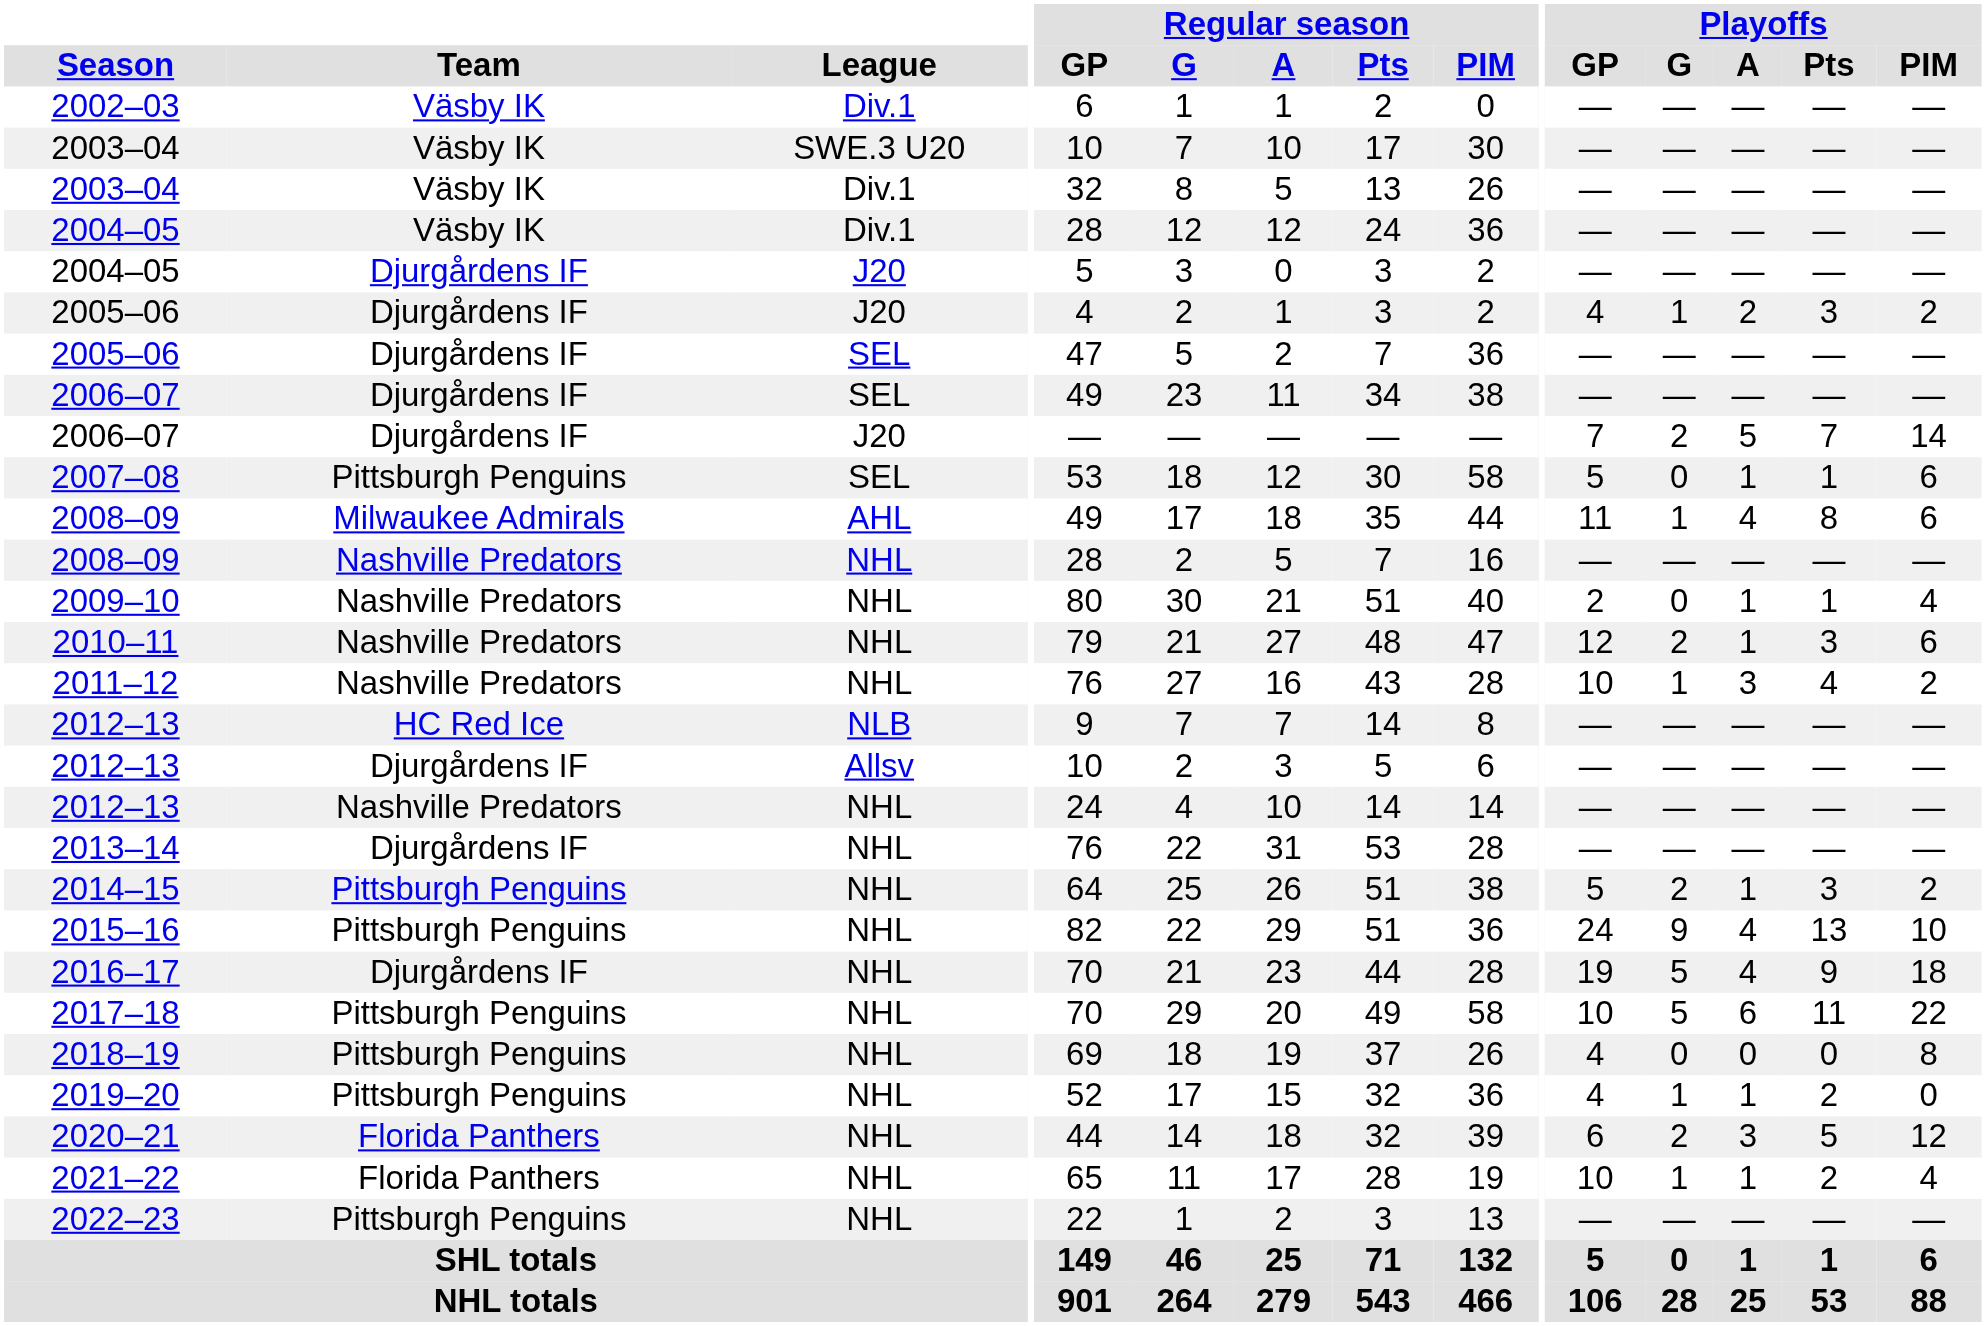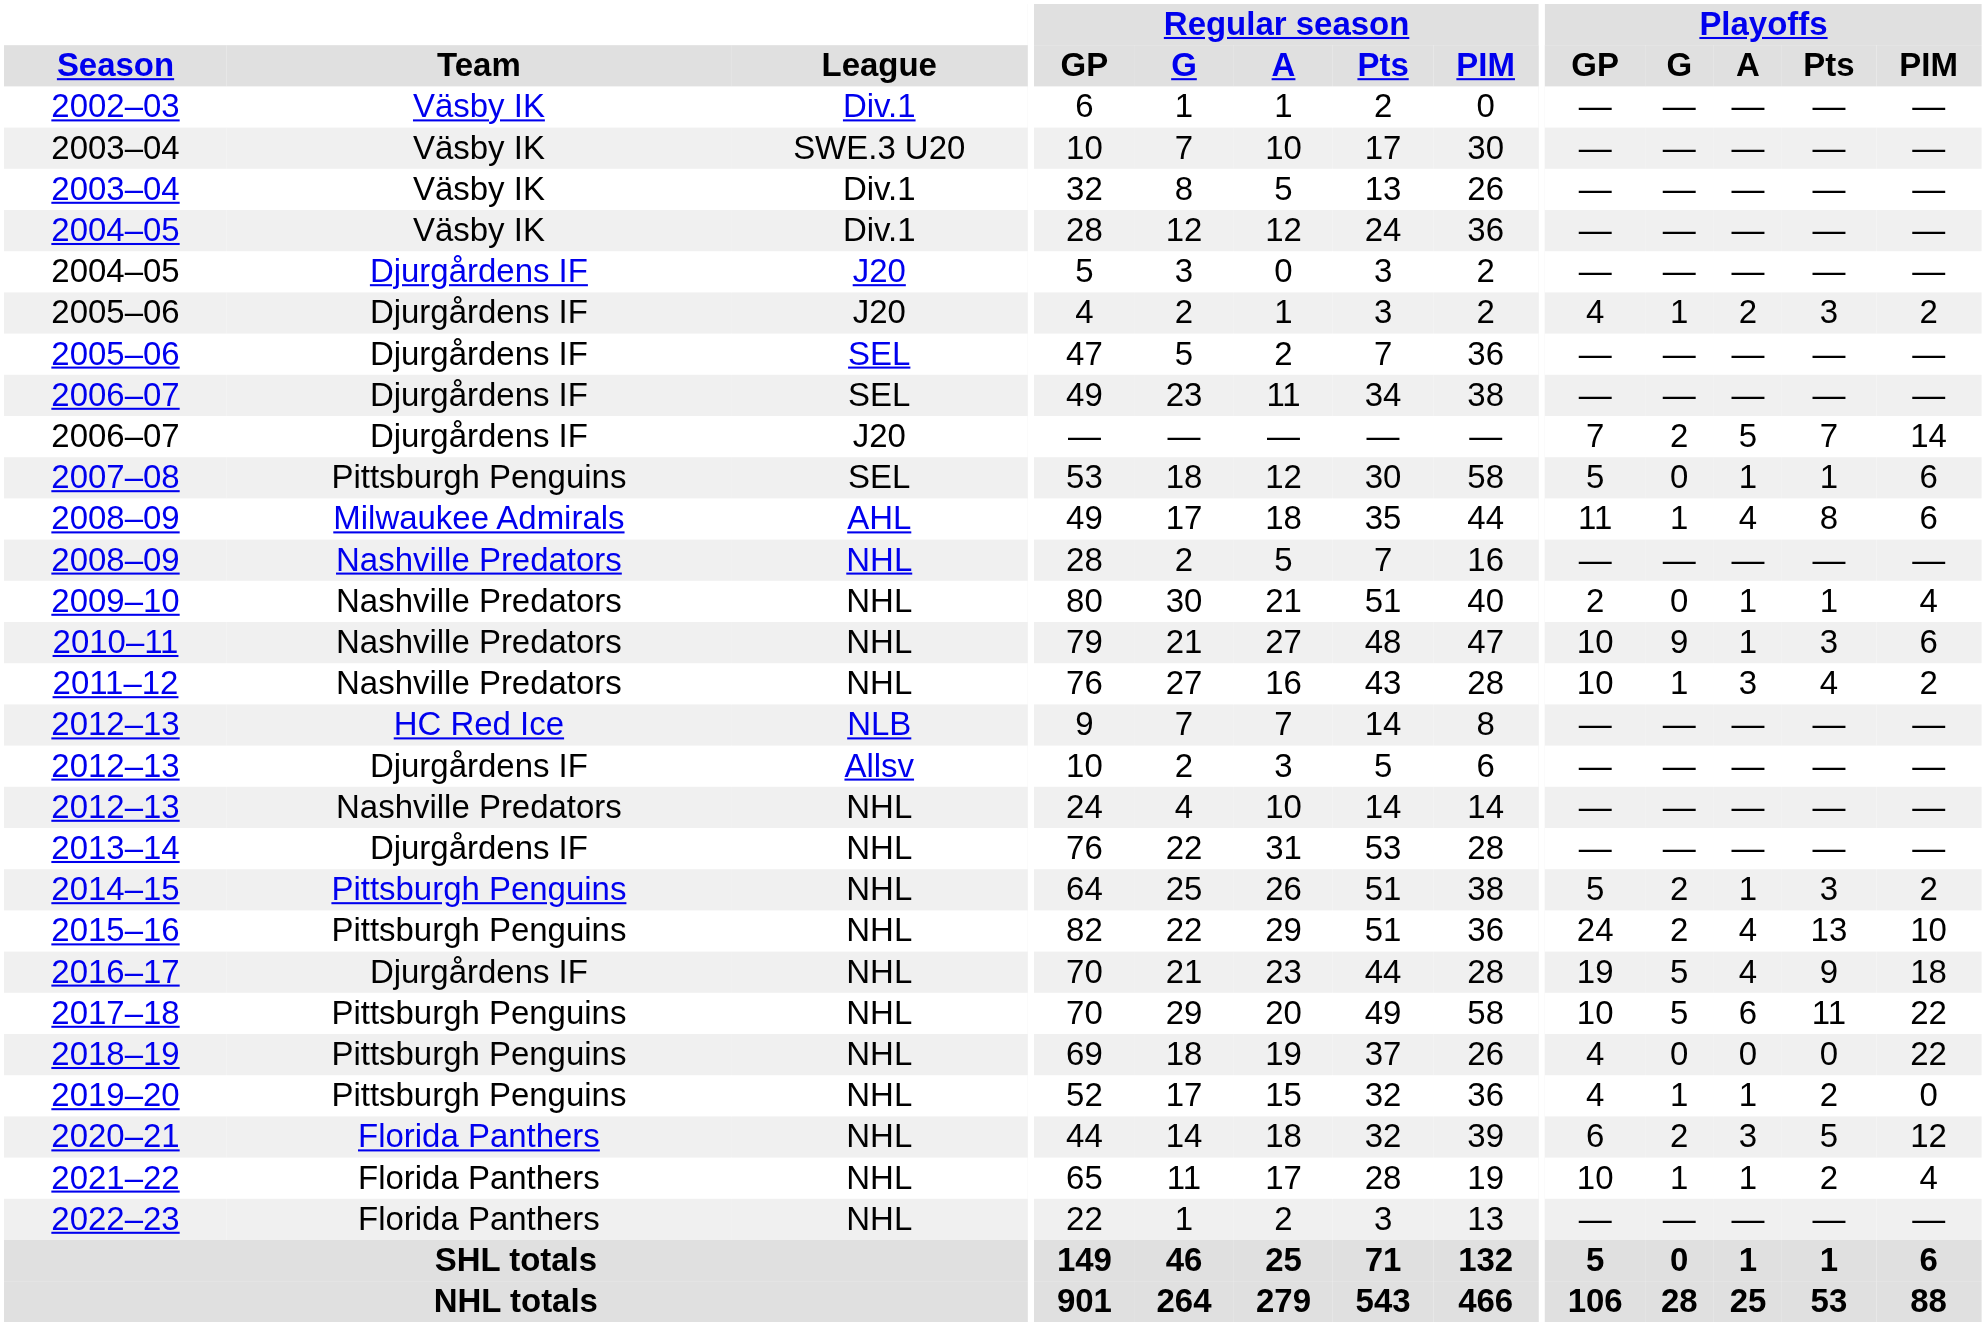 <table border="0" cellpadding="1" cellspacing="0" style="text-align:center; width:60em;">
 <tr bgcolor="#e0e0e0">
 <th colspan="3" bgcolor="#ffffff"></th>
 <th rowspan="99" bgcolor="#ffffff"></th>
 <th colspan="5"><a href='#'>Regular season</a></th>
 <th rowspan="99" bgcolor="#ffffff"></th>
 <th colspan="5"><a href='#'>Playoffs</a></th>
 </tr>
 <tr bgcolor="#e0e0e0">
 <th><a href='#'>Season</a></th>
 <th>Team</th>
 <th>League</th>
 <th>GP</th>
 <th><a href='#'>G</a></th>
 <th><a href='#'>A</a></th>
 <th><a href='#'>Pts</a></th>
 <th><a href='#'>PIM</a></th>
 <th>GP</th>
 <th>G</th>
 <th>A</th>
 <th>Pts</th>
 <th>PIM</th>
 </tr>
 <tr>
 <td><a href='#'>2002–03</a></td>
 <td><a href='#'>Väsby IK</a></td>
 <td><a href='#'>Div.1</a></td>
 <td>6</td>
 <td>1</td>
 <td>1</td>
 <td>2</td>
 <td>0</td>
 <td>—</td>
 <td>—</td>
 <td>—</td>
 <td>—</td>
 <td>—</td>
 </tr>
 <tr bgcolor="#f0f0f0">
 <td>2003–04</td>
 <td>Väsby IK</td>
 <td>SWE.3 U20</td>
 <td>10</td>
 <td>7</td>
 <td>10</td>
 <td>17</td>
 <td>30</td>
 <td>—</td>
 <td>—</td>
 <td>—</td>
 <td>—</td>
 <td>—</td>
 </tr>
 <tr>
 <td><a href='#'>2003–04</a></td>
 <td>Väsby IK</td>
 <td>Div.1</td>
 <td>32</td>
 <td>8</td>
 <td>5</td>
 <td>13</td>
 <td>26</td>
 <td>—</td>
 <td>—</td>
 <td>—</td>
 <td>—</td>
 <td>—</td>
 </tr>
 <tr bgcolor="#f0f0f0">
 <td><a href='#'>2004–05</a></td>
 <td>Väsby IK</td>
 <td>Div.1</td>
 <td>28</td>
 <td>12</td>
 <td>12</td>
 <td>24</td>
 <td>36</td>
 <td>—</td>
 <td>—</td>
 <td>—</td>
 <td>—</td>
 <td>—</td>
 </tr>
 <tr>
 <td>2004–05</td>
 <td><a href='#'>Djurgårdens IF</a></td>
 <td><a href='#'>J20</a></td>
 <td>5</td>
 <td>3</td>
 <td>0</td>
 <td>3</td>
 <td>2</td>
 <td>—</td>
 <td>—</td>
 <td>—</td>
 <td>—</td>
 <td>—</td>
 </tr>
 <tr bgcolor="#f0f0f0">
 <td>2005–06</td>
 <td>Djurgårdens IF</td>
 <td>J20</td>
 <td>4</td>
 <td>2</td>
 <td>1</td>
 <td>3</td>
 <td>2</td>
 <td>4</td>
 <td>1</td>
 <td>2</td>
 <td>3</td>
 <td>2</td>
 </tr>
 <tr>
 <td><a href='#'>2005–06</a></td>
 <td>Djurgårdens IF</td>
 <td><a href='#'>SEL</a></td>
 <td>47</td>
 <td>5</td>
 <td>2</td>
 <td>7</td>
 <td>36</td>
 <td>—</td>
 <td>—</td>
 <td>—</td>
 <td>—</td>
 <td>—</td>
 </tr>
 <tr bgcolor="#f0f0f0">
 <td><a href='#'>2006–07</a></td>
 <td>Djurgårdens IF</td>
 <td>SEL</td>
 <td>49</td>
 <td>23</td>
 <td>11</td>
 <td>34</td>
 <td>38</td>
 <td>—</td>
 <td>—</td>
 <td>—</td>
 <td>—</td>
 <td>—</td>
 </tr>
 <tr>
 <td>2006–07</td>
 <td>Djurgårdens IF</td>
 <td>J20</td>
 <td>—</td>
 <td>—</td>
 <td>—</td>
 <td>—</td>
 <td>—</td>
 <td>7</td>
 <td>2</td>
 <td>5</td>
 <td>7</td>
 <td>14</td>
 </tr>
 <tr bgcolor="#f0f0f0">
 <td><a href='#'>2007–08</a></td>
 <td>Pittsburgh Penguins</td>
 <td>SEL</td>
 <td>53</td>
 <td>18</td>
 <td>12</td>
 <td>30</td>
 <td>58</td>
 <td>5</td>
 <td>0</td>
 <td>1</td>
 <td>1</td>
 <td>6</td>
 </tr>
 <tr>
 <td><a href='#'>2008–09</a></td>
 <td><a href='#'>Milwaukee Admirals</a></td>
 <td><a href='#'>AHL</a></td>
 <td>49</td>
 <td>17</td>
 <td>18</td>
 <td>35</td>
 <td>44</td>
 <td>11</td>
 <td>1</td>
 <td>4</td>
 <td>8</td>
 <td>6</td>
 </tr>
 <tr bgcolor="#f0f0f0">
 <td><a href='#'>2008–09</a></td>
 <td><a href='#'>Nashville Predators</a></td>
 <td><a href='#'>NHL</a></td>
 <td>28</td>
 <td>2</td>
 <td>5</td>
 <td>7</td>
 <td>16</td>
 <td>—</td>
 <td>—</td>
 <td>—</td>
 <td>—</td>
 <td>—</td>
 </tr>
 <tr>
 <td><a href='#'>2009–10</a></td>
 <td>Nashville Predators</td>
 <td>NHL</td>
 <td>80</td>
 <td>30</td>
 <td>21</td>
 <td>51</td>
 <td>40</td>
 <td>2</td>
 <td>0</td>
 <td>1</td>
 <td>1</td>
 <td>4</td>
 </tr>
 <tr bgcolor="#f0f0f0">
 <td><a href='#'>2010–11</a></td>
 <td>Nashville Predators</td>
 <td>NHL</td>
 <td>79</td>
 <td>21</td>
 <td>27</td>
 <td>48</td>
 <td>47</td>
-<td>12</td>
-<td>2</td>
+<td>10</td>
+<td>9</td>
 <td>1</td>
 <td>3</td>
 <td>6</td>
 </tr>
 <tr>
 <td><a href='#'>2011–12</a></td>
 <td>Nashville Predators</td>
 <td>NHL</td>
 <td>76</td>
 <td>27</td>
 <td>16</td>
 <td>43</td>
 <td>28</td>
 <td>10</td>
 <td>1</td>
 <td>3</td>
 <td>4</td>
 <td>2</td>
 </tr>
 <tr bgcolor="#f0f0f0">
 <td><a href='#'>2012–13</a></td>
 <td><a href='#'>HC Red Ice</a></td>
 <td><a href='#'>NLB</a></td>
 <td>9</td>
 <td>7</td>
 <td>7</td>
 <td>14</td>
 <td>8</td>
 <td>—</td>
 <td>—</td>
 <td>—</td>
 <td>—</td>
 <td>—</td>
 </tr>
 <tr>
 <td><a href='#'>2012–13</a></td>
 <td>Djurgårdens IF</td>
 <td><a href='#'>Allsv</a></td>
 <td>10</td>
 <td>2</td>
 <td>3</td>
 <td>5</td>
 <td>6</td>
 <td>—</td>
 <td>—</td>
 <td>—</td>
 <td>—</td>
 <td>—</td>
 </tr>
 <tr bgcolor="#f0f0f0">
 <td><a href='#'>2012–13</a></td>
 <td>Nashville Predators</td>
 <td>NHL</td>
 <td>24</td>
 <td>4</td>
 <td>10</td>
 <td>14</td>
 <td>14</td>
 <td>—</td>
 <td>—</td>
 <td>—</td>
 <td>—</td>
 <td>—</td>
 </tr>
 <tr>
 <td><a href='#'>2013–14</a></td>
 <td>Djurgårdens IF</td>
 <td>NHL</td>
 <td>76</td>
 <td>22</td>
 <td>31</td>
 <td>53</td>
 <td>28</td>
 <td>—</td>
 <td>—</td>
 <td>—</td>
 <td>—</td>
 <td>—</td>
 </tr>
 <tr bgcolor="#f0f0f0">
 <td><a href='#'>2014–15</a></td>
 <td><a href='#'>Pittsburgh Penguins</a></td>
 <td>NHL</td>
 <td>64</td>
 <td>25</td>
 <td>26</td>
 <td>51</td>
 <td>38</td>
 <td>5</td>
 <td>2</td>
 <td>1</td>
 <td>3</td>
 <td>2</td>
 </tr>
 <tr>
 <td><a href='#'>2015–16</a></td>
 <td>Pittsburgh Penguins</td>
 <td>NHL</td>
 <td>82</td>
 <td>22</td>
 <td>29</td>
 <td>51</td>
 <td>36</td>
 <td>24</td>
-<td>9</td>
+<td>2</td>
 <td>4</td>
 <td>13</td>
 <td>10</td>
 </tr>
 <tr bgcolor="#f0f0f0">
 <td><a href='#'>2016–17</a></td>
 <td>Djurgårdens IF</td>
 <td>NHL</td>
 <td>70</td>
 <td>21</td>
 <td>23</td>
 <td>44</td>
 <td>28</td>
 <td>19</td>
 <td>5</td>
 <td>4</td>
 <td>9</td>
 <td>18</td>
 </tr>
 <tr>
 <td><a href='#'>2017–18</a></td>
 <td>Pittsburgh Penguins</td>
 <td>NHL</td>
 <td>70</td>
 <td>29</td>
 <td>20</td>
 <td>49</td>
 <td>58</td>
 <td>10</td>
 <td>5</td>
 <td>6</td>
 <td>11</td>
 <td>22</td>
 </tr>
 <tr bgcolor="#f0f0f0">
 <td><a href='#'>2018–19</a></td>
 <td>Pittsburgh Penguins</td>
 <td>NHL</td>
 <td>69</td>
 <td>18</td>
 <td>19</td>
 <td>37</td>
 <td>26</td>
 <td>4</td>
 <td>0</td>
 <td>0</td>
 <td>0</td>
-<td>8</td>
+<td>22</td>
 </tr>
 <tr>
 <td><a href='#'>2019–20</a></td>
 <td>Pittsburgh Penguins</td>
 <td>NHL</td>
 <td>52</td>
 <td>17</td>
 <td>15</td>
 <td>32</td>
 <td>36</td>
 <td>4</td>
 <td>1</td>
 <td>1</td>
 <td>2</td>
 <td>0</td>
 </tr>
 <tr bgcolor="#f0f0f0">
 <td><a href='#'>2020–21</a></td>
 <td><a href='#'>Florida Panthers</a></td>
 <td>NHL</td>
 <td>44</td>
 <td>14</td>
 <td>18</td>
 <td>32</td>
 <td>39</td>
 <td>6</td>
 <td>2</td>
 <td>3</td>
 <td>5</td>
 <td>12</td>
 </tr>
 <tr>
 <td><a href='#'>2021–22</a></td>
 <td>Florida Panthers</td>
 <td>NHL</td>
 <td>65</td>
 <td>11</td>
 <td>17</td>
 <td>28</td>
 <td>19</td>
 <td>10</td>
 <td>1</td>
 <td>1</td>
 <td>2</td>
 <td>4</td>
 </tr>
 <tr bgcolor="#f0f0f0">
 <td><a href='#'>2022–23</a></td>
-<td>Pittsburgh Penguins</td>
+<td>Florida Panthers</td>
 <td>NHL</td>
 <td>22</td>
 <td>1</td>
 <td>2</td>
 <td>3</td>
 <td>13</td>
 <td>—</td>
 <td>—</td>
 <td>—</td>
 <td>—</td>
 <td>—</td>
 </tr>
 <tr bgcolor="#e0e0e0">
 <th colspan="3">SHL totals</th>
 <th>149</th>
 <th>46</th>
 <th>25</th>
 <th>71</th>
 <th>132</th>
 <th>5</th>
 <th>0</th>
 <th>1</th>
 <th>1</th>
 <th>6</th>
 </tr>
 <tr bgcolor="#e0e0e0">
 <th colspan="3">NHL totals</th>
 <th>901</th>
 <th>264</th>
 <th>279</th>
 <th>543</th>
 <th>466</th>
 <th>106</th>
 <th>28</th>
 <th>25</th>
 <th>53</th>
 <th>88</th>
 </tr>
 </table>
